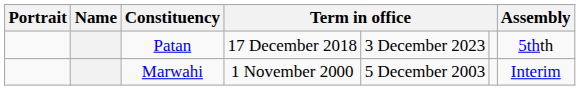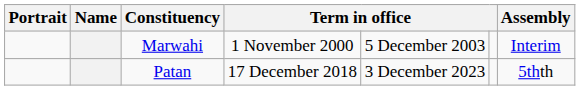 <table class="wikitable sortable" style="text-align:center">
 <tr>
 <th class="unsortable" scope="col">Portrait</th>
 <th scope="col" class="sortable">Name</th>
 <th scope="col">Constituency</th>
 <th colspan="3" scope="colgroup">Term in office</th>
 <th scope="col">Assembly</th>
+</tr>
+<tr align="center">
+<td></td>
+<th scope="row"></th>
+<td><a href='#'>Marwahi</a></td>
+<td>1 November 2000</td>
+<td>5 December 2003</td>
+<td></td>
+<td><a href='#'>Interim</a></td>
 </tr>
 <tr>
 <td></td>
 <th scope="row"></th>
 <td><a href='#'>Patan</a></td>
 <td>17 December 2018</td>
 <td>3 December 2023</td>
 <td></td>
 <td><a href='#'>5th</a>th</td>
 </tr>
-<tr align="center">
-<td></td>
-<th scope="row"></th>
-<td><a href='#'>Marwahi</a></td>
-<td>1 November 2000</td>
-<td>5 December 2003</td>
-<td></td>
-<td><a href='#'>Interim</a></td>
-</tr>
 </table>
